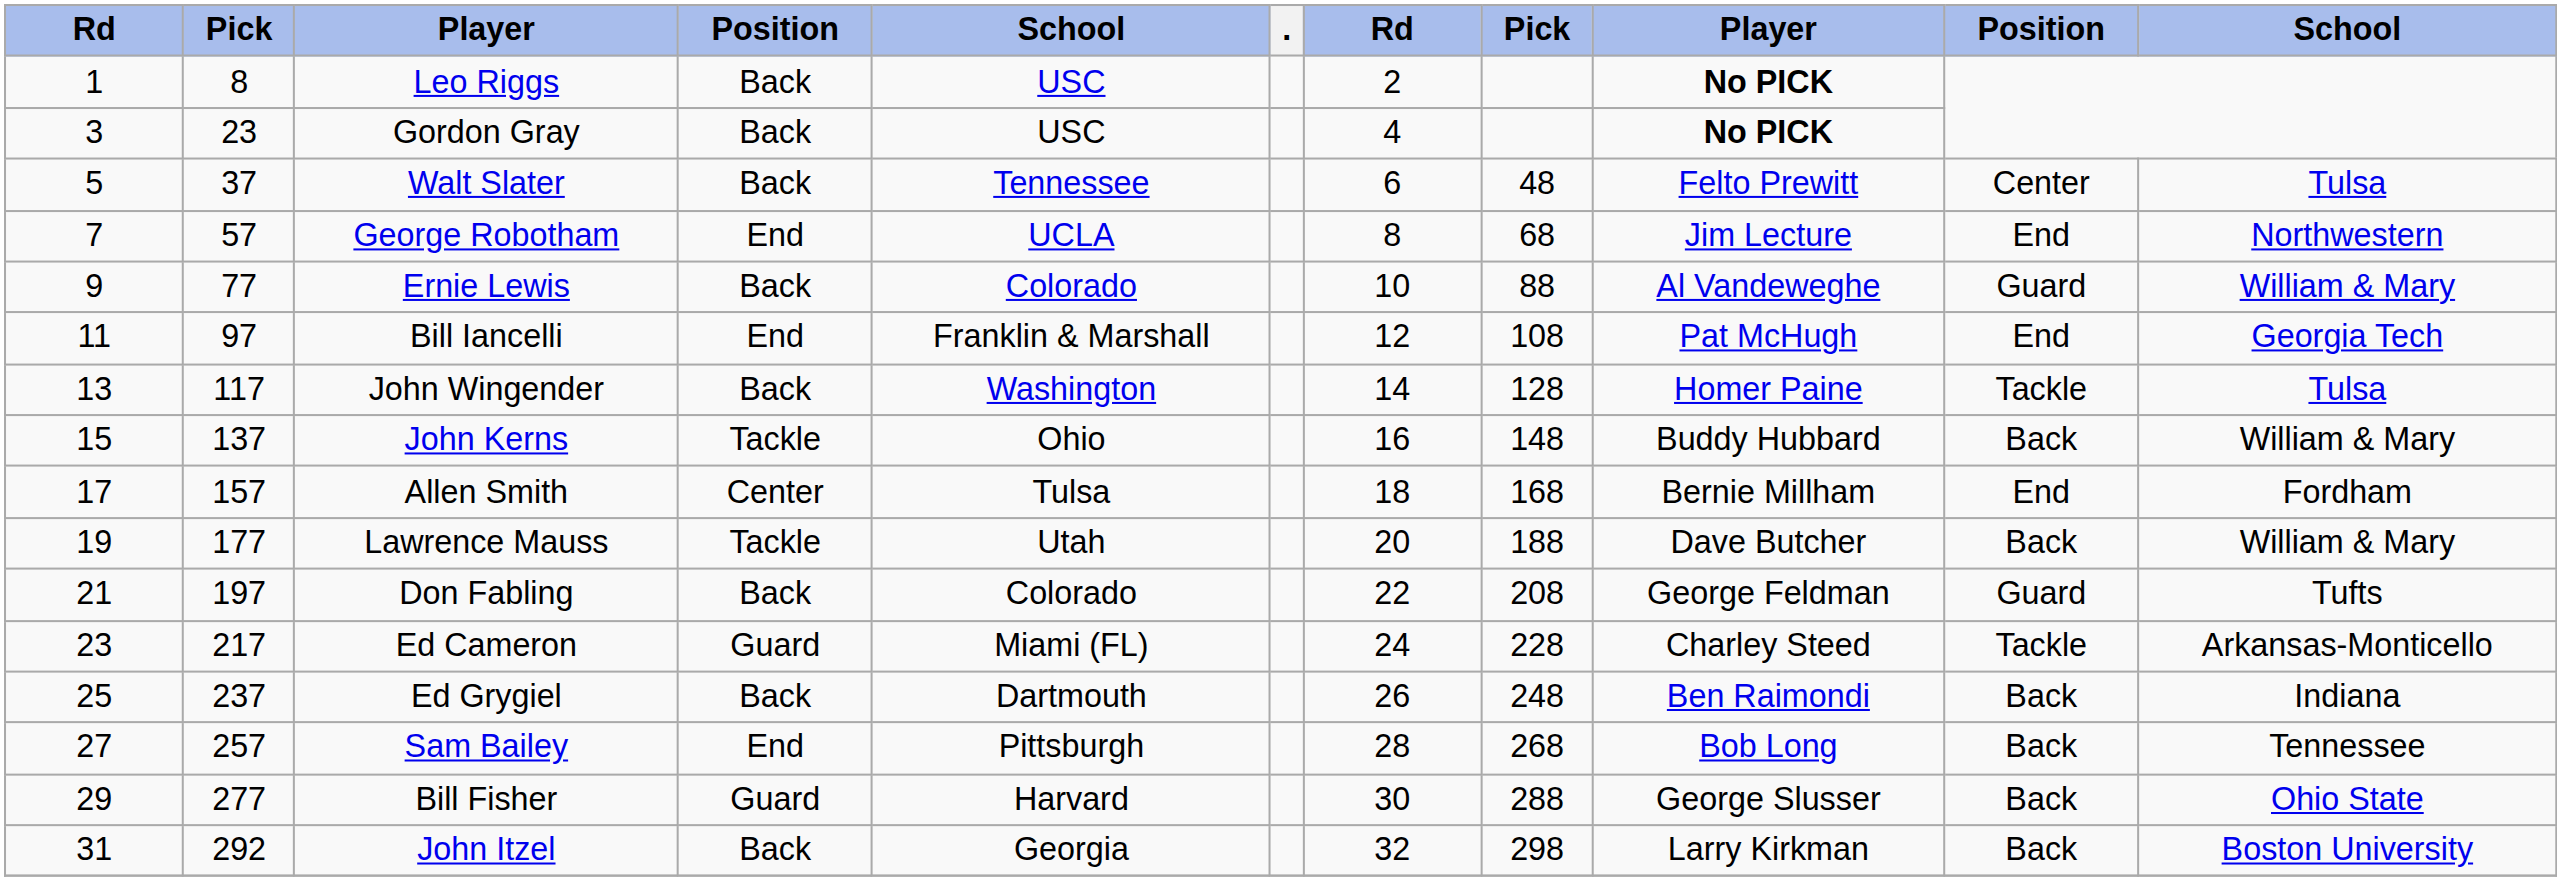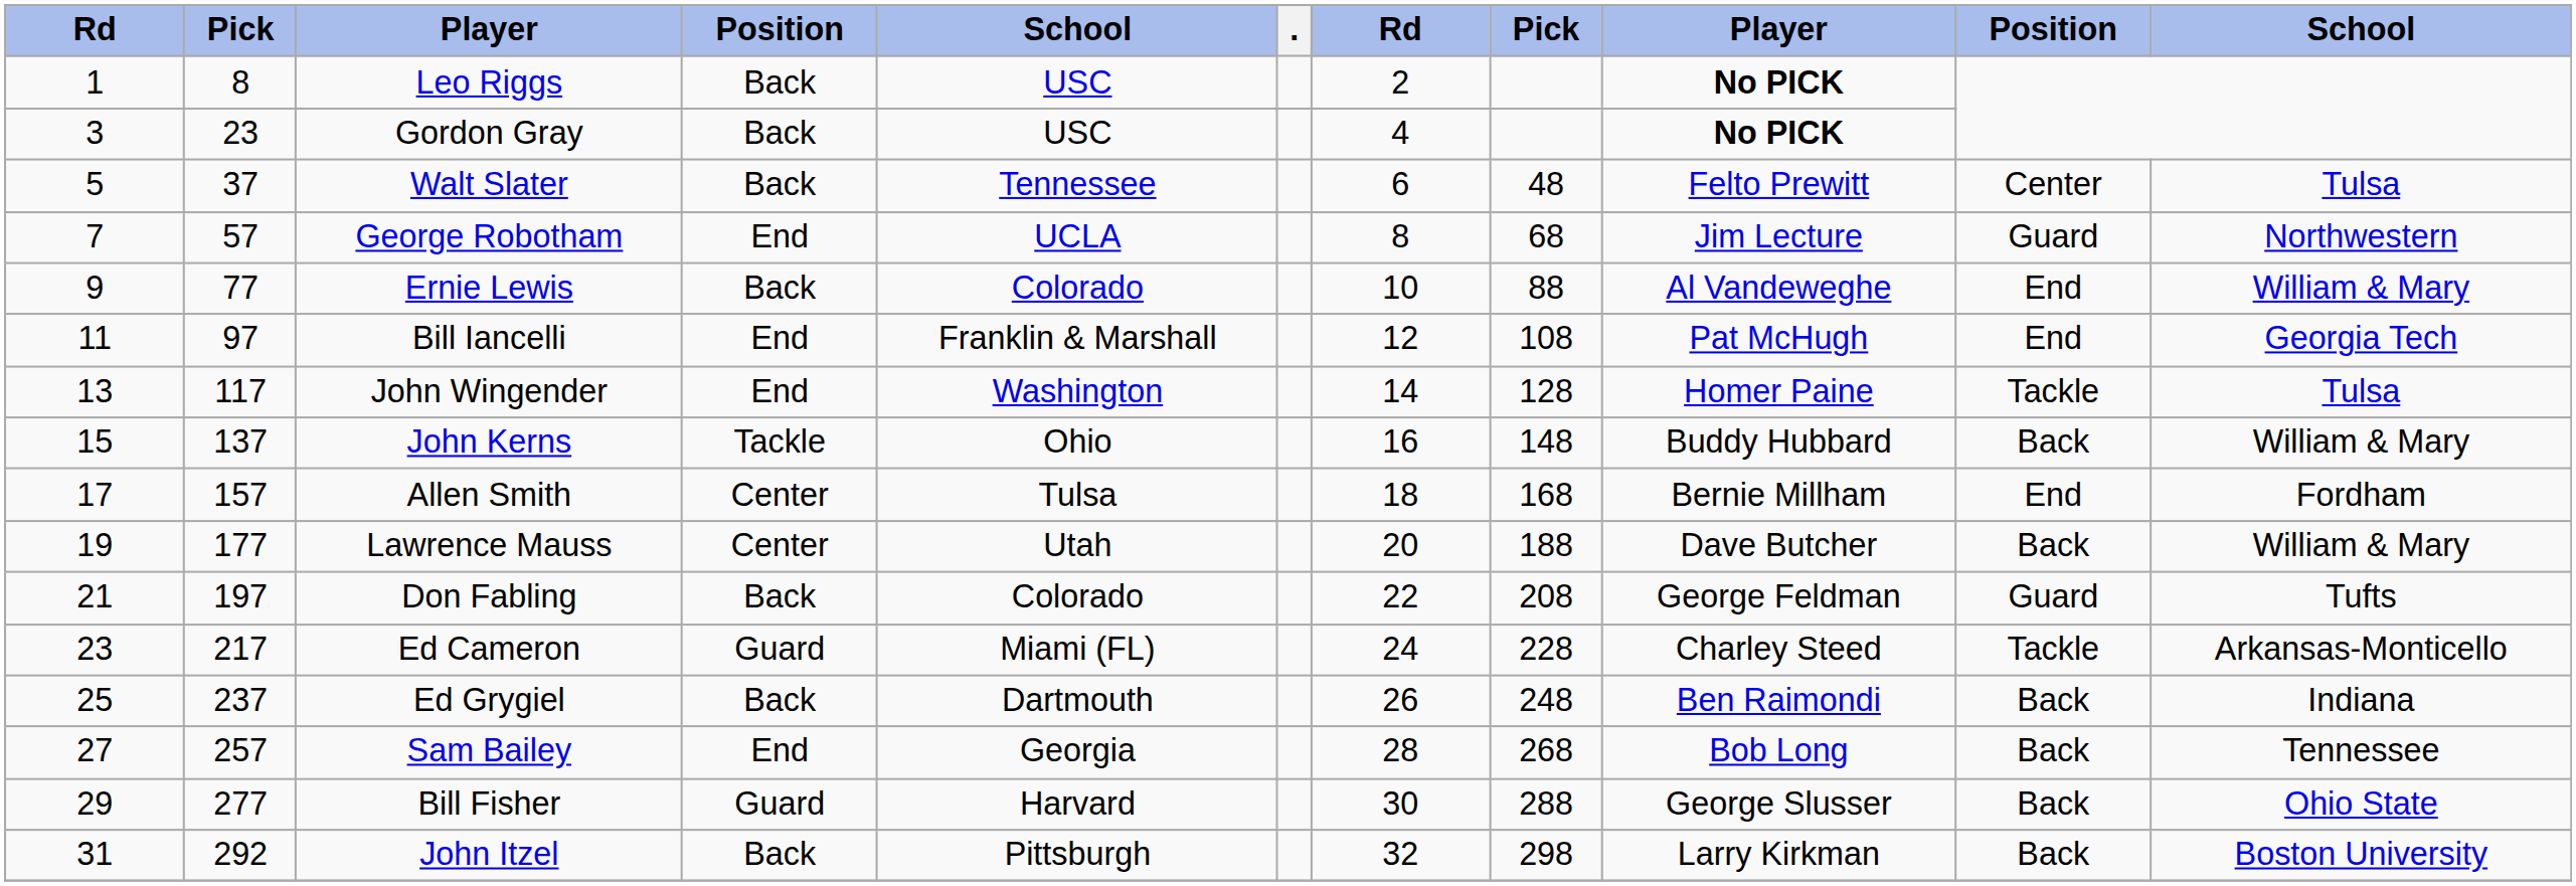 <table class="wikitable sortable sortable" style="width:100%">
 <tr>
 <th style="background:#A8BDEC;" width=7%><strong>Rd</strong></th>
 <th !width=5% style="background:#A8BDEC;"><strong>Pick</strong></th>
 <th !width=15% style="background:#A8BDEC;"><strong>Player</strong></th>
 <th !width=5% style="background:#A8BDEC;"><strong>Position</strong></th>
 <th !width=15% style="background:#A8BDEC;"><strong>School</strong></th>
 <th>.</th>
 <th style="background:#A8BDEC;" width=7%><strong>Rd</strong></th>
 <th !width=5% style="background:#A8BDEC;"><strong>Pick</strong></th>
 <th !width=15% style="background:#A8BDEC;"><strong>Player</strong></th>
 <th !width=5% style="background:#A8BDEC;"><strong>Position</strong></th>
 <th !width=15% style="background:#A8BDEC;"><strong>School</strong></th>
 </tr>
 <tr align="center" bgcolor="">
 <td>1</td>
 <td>8</td>
 <td><a href='#'>Leo Riggs</a></td>
 <td>Back</td>
 <td><a href='#'>USC</a></td>
 <td></td>
 <td>2</td>
 <td></td>
 <td><strong>No PICK </strong></td>
 </tr>
 <tr align="center" bgcolor="">
 <td>3</td>
 <td>23</td>
 <td>Gordon Gray</td>
 <td>Back</td>
 <td>USC</td>
 <td></td>
 <td>4</td>
 <td></td>
 <td><strong>No PICK  </strong></td>
 </tr>
 <tr align="center" bgcolor="">
 <td>5</td>
 <td>37</td>
 <td><a href='#'>Walt Slater</a></td>
 <td>Back</td>
 <td><a href='#'>Tennessee</a></td>
 <td></td>
 <td>6</td>
 <td>48</td>
 <td><a href='#'>Felto Prewitt</a></td>
 <td>Center</td>
 <td><a href='#'>Tulsa</a></td>
 </tr>
 <tr align="center" bgcolor="">
 <td>7</td>
 <td>57</td>
 <td><a href='#'>George Robotham</a></td>
 <td>End</td>
 <td><a href='#'>UCLA</a></td>
 <td></td>
 <td>8</td>
 <td>68</td>
 <td><a href='#'>Jim Lecture</a></td>
-<td>End</td>
+<td>Guard</td>
 <td><a href='#'>Northwestern</a></td>
 </tr>
 <tr align="center" bgcolor="">
 <td>9</td>
 <td>77</td>
 <td><a href='#'>Ernie Lewis</a></td>
 <td>Back</td>
 <td><a href='#'>Colorado</a></td>
 <td></td>
 <td>10</td>
 <td>88</td>
 <td><a href='#'>Al Vandeweghe</a></td>
-<td>Guard</td>
+<td>End</td>
 <td><a href='#'>William & Mary</a></td>
 </tr>
 <tr align="center" bgcolor="">
 <td>11</td>
 <td>97</td>
 <td>Bill Iancelli</td>
 <td>End</td>
 <td>Franklin & Marshall</td>
 <td></td>
 <td>12</td>
 <td>108</td>
 <td><a href='#'>Pat McHugh</a></td>
 <td>End</td>
 <td><a href='#'>Georgia Tech</a></td>
 </tr>
 <tr align="center" bgcolor="">
 <td>13</td>
 <td>117</td>
 <td>John Wingender</td>
-<td>Back</td>
+<td>End</td>
 <td><a href='#'>Washington</a></td>
 <td></td>
 <td>14</td>
 <td>128</td>
 <td><a href='#'>Homer Paine</a></td>
 <td>Tackle</td>
 <td><a href='#'>Tulsa</a></td>
 </tr>
 <tr align="center" bgcolor="">
 <td>15</td>
 <td>137</td>
 <td><a href='#'>John Kerns</a></td>
 <td>Tackle</td>
 <td>Ohio</td>
 <td></td>
 <td>16</td>
 <td>148</td>
 <td>Buddy Hubbard</td>
 <td>Back</td>
 <td>William & Mary</td>
 </tr>
 <tr align="center" bgcolor="">
 <td>17</td>
 <td>157</td>
 <td>Allen Smith</td>
 <td>Center</td>
 <td>Tulsa</td>
 <td></td>
 <td>18</td>
 <td>168</td>
 <td>Bernie Millham</td>
 <td>End</td>
 <td>Fordham</td>
 </tr>
 <tr align="center" bgcolor="">
 <td>19</td>
 <td>177</td>
 <td>Lawrence Mauss</td>
-<td>Tackle</td>
+<td>Center</td>
 <td>Utah</td>
 <td></td>
 <td>20</td>
 <td>188</td>
 <td>Dave Butcher</td>
 <td>Back</td>
 <td>William & Mary</td>
 </tr>
 <tr align="center" bgcolor="">
 <td>21</td>
 <td>197</td>
 <td>Don Fabling</td>
 <td>Back</td>
 <td>Colorado</td>
 <td></td>
 <td>22</td>
 <td>208</td>
 <td>George Feldman</td>
 <td>Guard</td>
 <td>Tufts</td>
 </tr>
 <tr align="center" bgcolor="">
 <td>23</td>
 <td>217</td>
 <td>Ed Cameron</td>
 <td>Guard</td>
 <td>Miami (FL)</td>
 <td></td>
 <td>24</td>
 <td>228</td>
 <td>Charley Steed</td>
 <td>Tackle</td>
 <td>Arkansas-Monticello</td>
 </tr>
 <tr align="center" bgcolor="">
 <td>25</td>
 <td>237</td>
 <td>Ed Grygiel</td>
 <td>Back</td>
 <td>Dartmouth</td>
 <td></td>
 <td>26</td>
 <td>248</td>
 <td><a href='#'>Ben Raimondi</a></td>
 <td>Back</td>
 <td>Indiana</td>
 </tr>
 <tr align="center" bgcolor="">
 <td>27</td>
 <td>257</td>
 <td><a href='#'>Sam Bailey</a></td>
 <td>End</td>
-<td>Pittsburgh</td>
+<td>Georgia</td>
 <td></td>
 <td>28</td>
 <td>268</td>
 <td><a href='#'>Bob Long</a></td>
 <td>Back</td>
 <td>Tennessee</td>
 </tr>
 <tr align="center" bgcolor="">
 <td>29</td>
 <td>277</td>
 <td>Bill Fisher</td>
 <td>Guard</td>
 <td>Harvard</td>
 <td></td>
 <td>30</td>
 <td>288</td>
 <td>George Slusser</td>
 <td>Back</td>
 <td><a href='#'>Ohio State</a></td>
 </tr>
 <tr align="center" bgcolor="">
 <td>31</td>
 <td>292</td>
 <td><a href='#'>John Itzel</a></td>
 <td>Back</td>
-<td>Georgia</td>
+<td>Pittsburgh</td>
 <td></td>
 <td>32</td>
 <td>298</td>
 <td>Larry Kirkman</td>
 <td>Back</td>
 <td><a href='#'>Boston University</a></td>
 </tr>
 <tr align="center" bgcolor="">
 </tr>
 </table>
